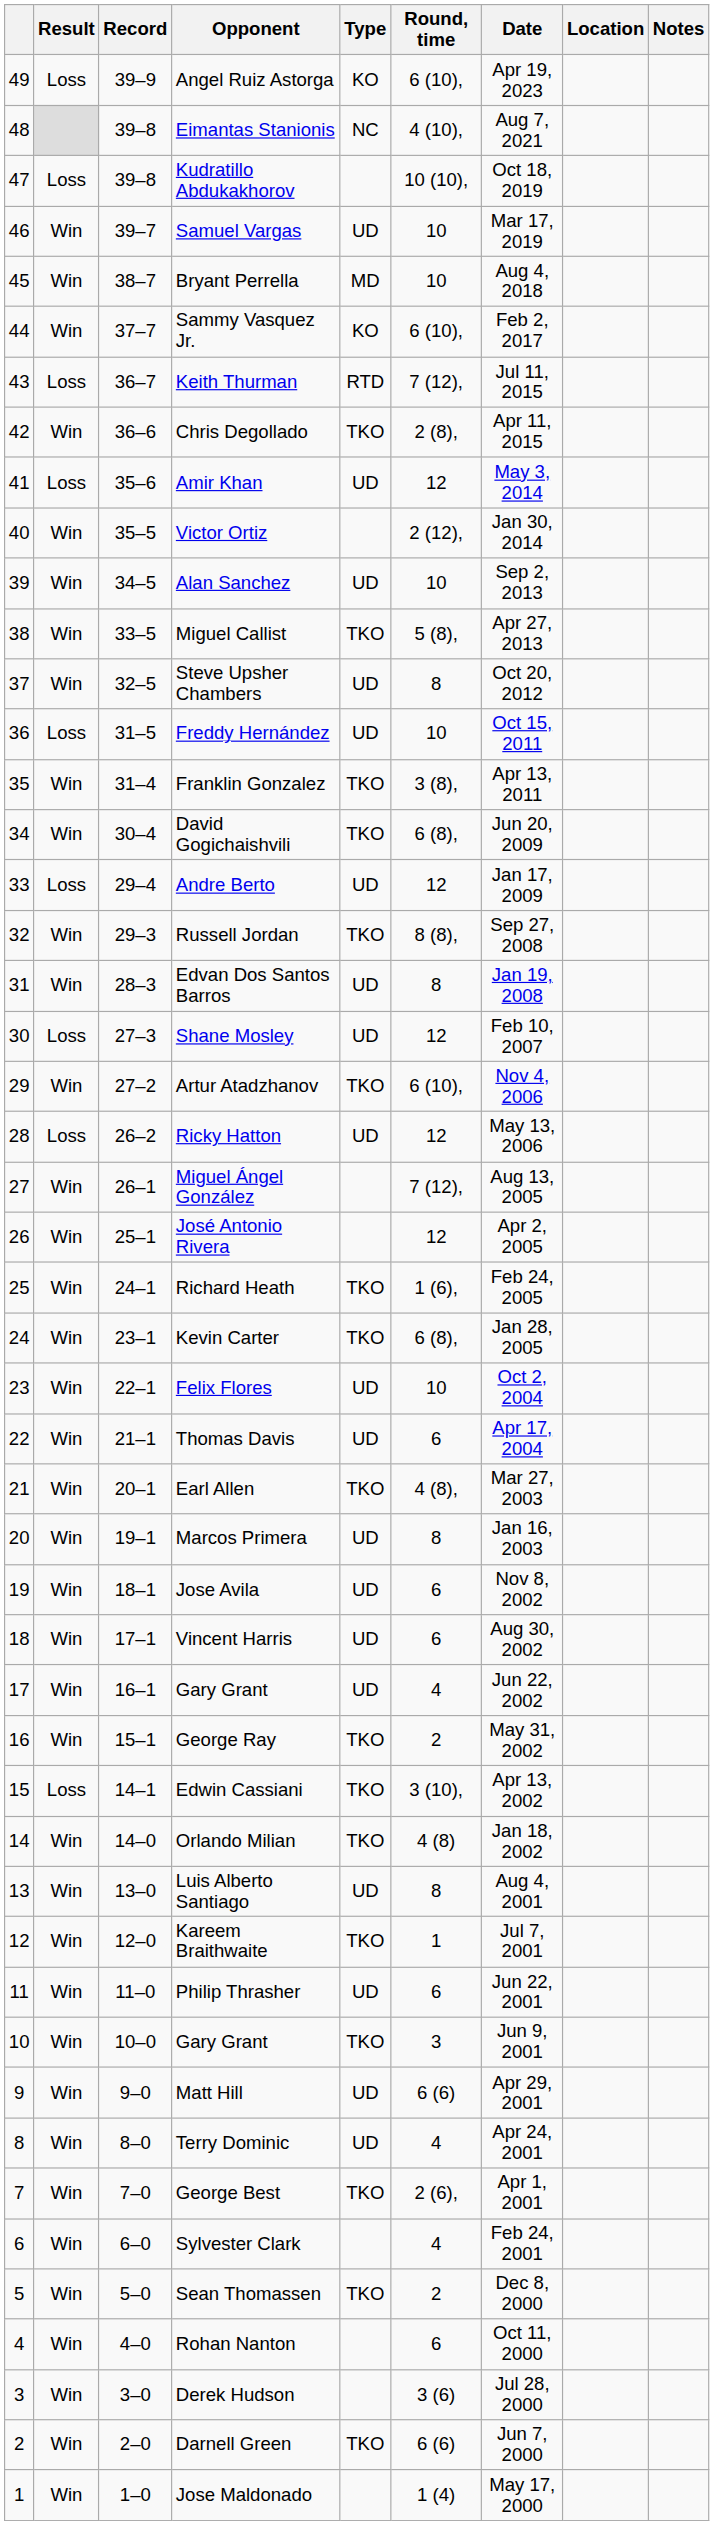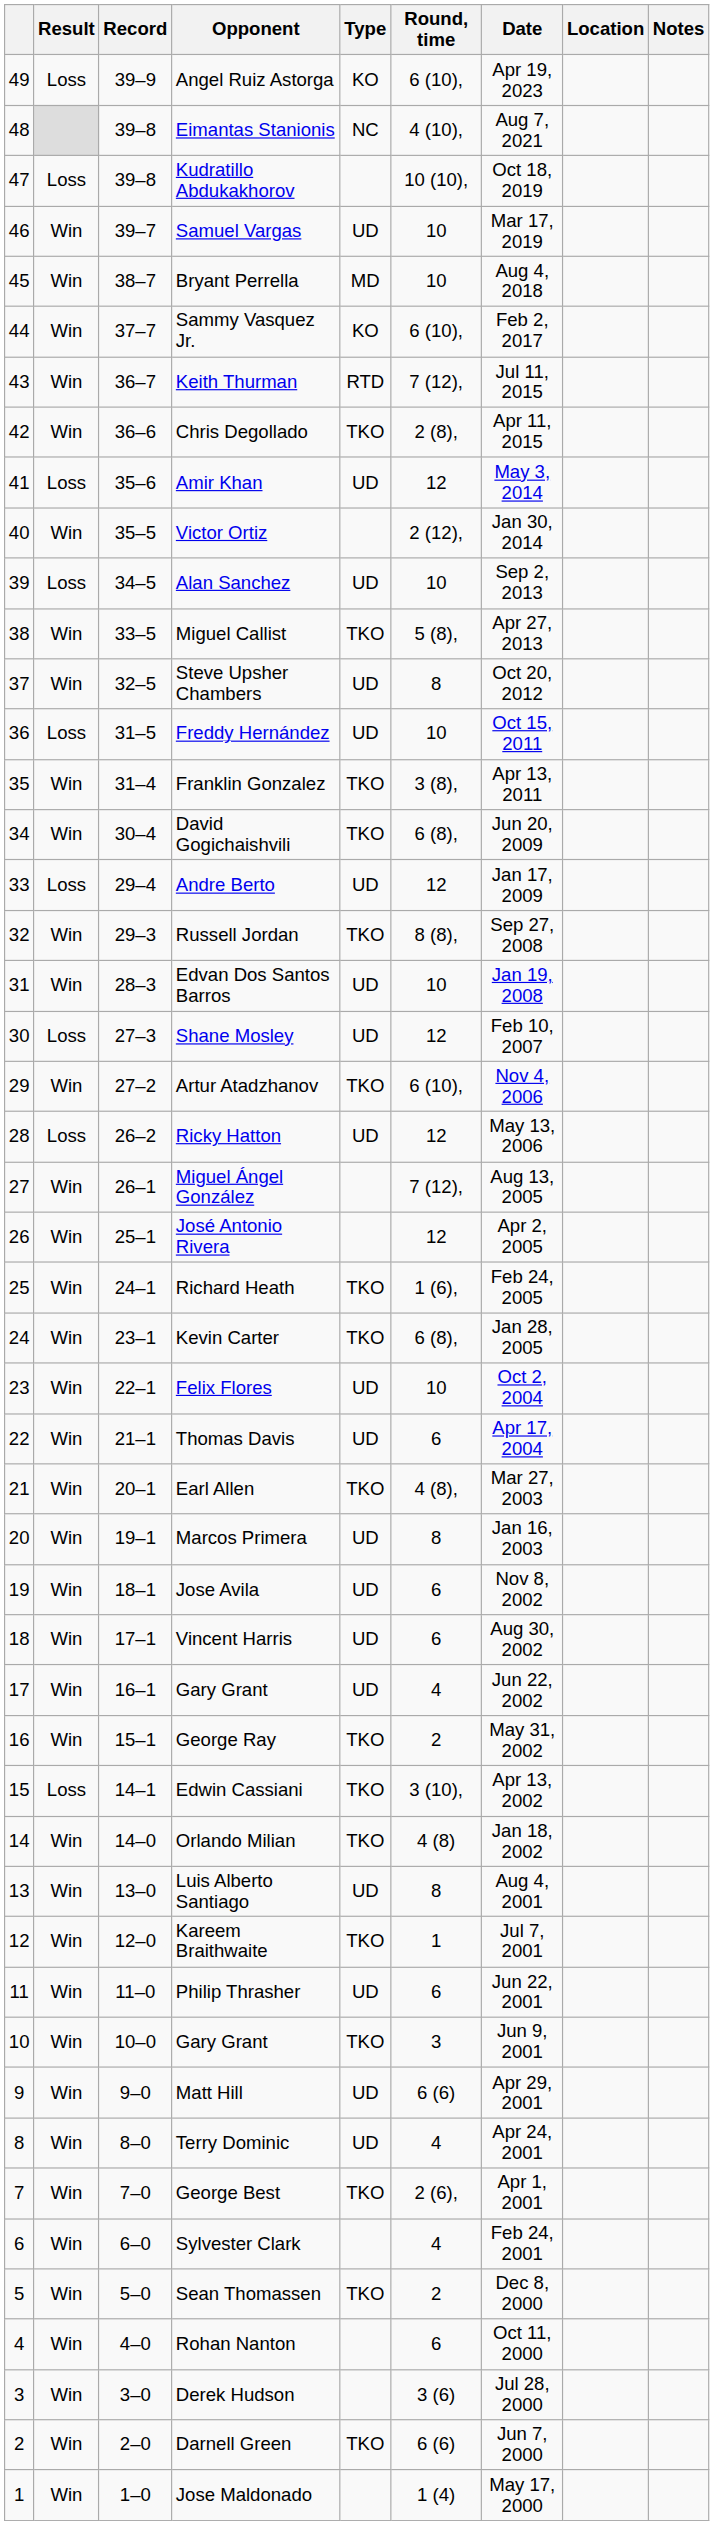 <table class="wikitable" style="text-align:center">
 <tr>
 <th></th>
 <th>Result</th>
 <th>Record</th>
 <th>Opponent</th>
 <th>Type</th>
 <th>Round, time</th>
 <th>Date</th>
 <th>Location</th>
 <th>Notes</th>
 </tr>
 <tr>
 <td>49</td>
 <td>Loss</td>
 <td>39–9 </td>
 <td style="text-align:left;">Angel Ruiz Astorga</td>
 <td>KO</td>
 <td>6 (10), </td>
 <td>Apr 19, 2023</td>
 <td style="text-align:left;"></td>
 <td></td>
 </tr>
 <tr>
 <td>48</td>
 <td style="background:#DDD"></td>
 <td>39–8 </td>
 <td style="text-align:left;"><a href='#'>Eimantas Stanionis</a></td>
 <td>NC</td>
 <td>4 (10), </td>
 <td>Aug 7, 2021</td>
 <td style="text-align:left;"></td>
 <td style="text-align:left;"></td>
 </tr>
 <tr>
 <td>47</td>
 <td>Loss</td>
 <td>39–8</td>
 <td style="text-align:left;"><a href='#'>Kudratillo Abdukakhorov</a></td>
 <td></td>
 <td>10 (10), </td>
 <td>Oct 18, 2019</td>
 <td style="text-align:left;"></td>
 <td style="text-align:left;"></td>
 </tr>
 <tr>
 <td>46</td>
 <td>Win</td>
 <td>39–7</td>
 <td style="text-align:left;"><a href='#'>Samuel Vargas</a></td>
 <td>UD</td>
 <td>10</td>
 <td>Mar 17, 2019</td>
 <td style="text-align:left;"></td>
 <td></td>
 </tr>
 <tr>
 <td>45</td>
 <td>Win</td>
 <td>38–7</td>
 <td style="text-align:left;">Bryant Perrella</td>
 <td>MD</td>
 <td>10</td>
 <td>Aug 4, 2018</td>
 <td style="text-align:left;"></td>
 <td></td>
 </tr>
 <tr>
 <td>44</td>
 <td>Win</td>
 <td>37–7</td>
 <td style="text-align:left;">Sammy Vasquez Jr.</td>
 <td>KO</td>
 <td>6 (10), </td>
 <td>Feb 2, 2017</td>
 <td style="text-align:left;"></td>
 <td></td>
 </tr>
 <tr>
 <td>43</td>
-<td>Loss</td>
+<td>Win</td>
 <td>36–7</td>
 <td style="text-align:left;"><a href='#'>Keith Thurman</a></td>
 <td>RTD</td>
 <td>7 (12), </td>
 <td>Jul 11, 2015</td>
 <td style="text-align:left;"></td>
 <td style="text-align:left;"></td>
 </tr>
 <tr>
 <td>42</td>
 <td>Win</td>
 <td>36–6</td>
 <td style="text-align:left;">Chris Degollado</td>
 <td>TKO</td>
 <td>2 (8), </td>
 <td>Apr 11, 2015</td>
 <td style="text-align:left;"></td>
 <td></td>
 </tr>
 <tr>
 <td>41</td>
 <td>Loss</td>
 <td>35–6</td>
 <td style="text-align:left;"><a href='#'>Amir Khan</a></td>
 <td>UD</td>
 <td>12</td>
 <td><a href='#'>May 3, 2014</a></td>
 <td style="text-align:left;"></td>
 <td style="text-align:left;"></td>
 </tr>
 <tr>
 <td>40</td>
 <td>Win</td>
 <td>35–5</td>
 <td style="text-align:left;"><a href='#'>Victor Ortiz</a></td>
 <td></td>
 <td>2 (12), </td>
 <td>Jan 30, 2014</td>
 <td style="text-align:left;"></td>
 <td style="text-align:left;"></td>
 </tr>
 <tr>
 <td>39</td>
-<td>Win</td>
+<td>Loss</td>
 <td>34–5</td>
 <td style="text-align:left;"><a href='#'>Alan Sanchez</a></td>
 <td>UD</td>
 <td>10</td>
 <td>Sep 2, 2013</td>
 <td style="text-align:left;"></td>
 <td style="text-align:left;"></td>
 </tr>
 <tr>
 <td>38</td>
 <td>Win</td>
 <td>33–5</td>
 <td style="text-align:left;">Miguel Callist</td>
 <td>TKO</td>
 <td>5 (8), </td>
 <td>Apr 27, 2013</td>
 <td style="text-align:left;"></td>
 <td></td>
 </tr>
 <tr>
 <td>37</td>
 <td>Win</td>
 <td>32–5</td>
 <td style="text-align:left;">Steve Upsher Chambers</td>
 <td>UD</td>
 <td>8</td>
 <td>Oct 20, 2012</td>
 <td style="text-align:left;"></td>
 <td></td>
 </tr>
 <tr>
 <td>36</td>
 <td>Loss</td>
 <td>31–5</td>
 <td style="text-align:left;"><a href='#'>Freddy Hernández</a></td>
 <td>UD</td>
 <td>10</td>
 <td><a href='#'>Oct 15, 2011</a></td>
 <td style="text-align:left;"></td>
 <td></td>
 </tr>
 <tr>
 <td>35</td>
 <td>Win</td>
 <td>31–4</td>
 <td style="text-align:left;">Franklin Gonzalez</td>
 <td>TKO</td>
 <td>3 (8), </td>
 <td>Apr 13, 2011</td>
 <td style="text-align:left;"></td>
 <td></td>
 </tr>
 <tr>
 <td>34</td>
 <td>Win</td>
 <td>30–4</td>
 <td style="text-align:left;">David Gogichaishvili</td>
 <td>TKO</td>
 <td>6 (8), </td>
 <td>Jun 20, 2009</td>
 <td style="text-align:left;"></td>
 <td></td>
 </tr>
 <tr>
 <td>33</td>
 <td>Loss</td>
 <td>29–4</td>
 <td style="text-align:left;"><a href='#'>Andre Berto</a></td>
 <td>UD</td>
 <td>12</td>
 <td>Jan 17, 2009</td>
 <td style="text-align:left;"></td>
 <td style="text-align:left;"></td>
 </tr>
 <tr>
 <td>32</td>
 <td>Win</td>
 <td>29–3</td>
 <td style="text-align:left;">Russell Jordan</td>
 <td>TKO</td>
 <td>8 (8), </td>
 <td>Sep 27, 2008</td>
 <td style="text-align:left;"></td>
 <td></td>
 </tr>
 <tr>
 <td>31</td>
 <td>Win</td>
 <td>28–3</td>
 <td style="text-align:left;">Edvan Dos Santos Barros</td>
 <td>UD</td>
-<td>8</td>
+<td>10</td>
 <td><a href='#'>Jan 19, 2008</a></td>
 <td style="text-align:left;"></td>
 <td></td>
 </tr>
 <tr>
 <td>30</td>
 <td>Loss</td>
 <td>27–3</td>
 <td style="text-align:left;"><a href='#'>Shane Mosley</a></td>
 <td>UD</td>
 <td>12</td>
 <td>Feb 10, 2007</td>
 <td style="text-align:left;"></td>
 <td style="text-align:left;"></td>
 </tr>
 <tr>
 <td>29</td>
 <td>Win</td>
 <td>27–2</td>
 <td style="text-align:left;">Artur Atadzhanov</td>
 <td>TKO</td>
 <td>6 (10), </td>
 <td><a href='#'>Nov 4, 2006</a></td>
 <td style="text-align:left;"></td>
 <td></td>
 </tr>
 <tr>
 <td>28</td>
 <td>Loss</td>
 <td>26–2</td>
 <td style="text-align:left;"><a href='#'>Ricky Hatton</a></td>
 <td>UD</td>
 <td>12</td>
 <td>May 13, 2006</td>
 <td style="text-align:left;"></td>
 <td style="text-align:left;"></td>
 </tr>
 <tr>
 <td>27</td>
 <td>Win</td>
 <td>26–1</td>
 <td style="text-align:left;"><a href='#'>Miguel Ángel González</a></td>
 <td></td>
 <td>7 (12), </td>
 <td>Aug 13, 2005</td>
 <td style="text-align:left;"></td>
 <td style="text-align:left;"></td>
 </tr>
 <tr>
 <td>26</td>
 <td>Win</td>
 <td>25–1</td>
 <td style="text-align:left;"><a href='#'>José Antonio Rivera</a></td>
 <td></td>
 <td>12</td>
 <td>Apr 2, 2005</td>
 <td style="text-align:left;"></td>
 <td style="text-align:left;"></td>
 </tr>
 <tr>
 <td>25</td>
 <td>Win</td>
 <td>24–1</td>
 <td style="text-align:left;">Richard Heath</td>
 <td>TKO</td>
 <td>1 (6), </td>
 <td>Feb 24, 2005</td>
 <td style="text-align:left;"></td>
 <td></td>
 </tr>
 <tr>
 <td>24</td>
 <td>Win</td>
 <td>23–1</td>
 <td style="text-align:left;">Kevin Carter</td>
 <td>TKO</td>
 <td>6 (8), </td>
 <td>Jan 28, 2005</td>
 <td style="text-align:left;"></td>
 <td></td>
 </tr>
 <tr>
 <td>23</td>
 <td>Win</td>
 <td>22–1</td>
 <td style="text-align:left;"><a href='#'>Felix Flores</a></td>
 <td>UD</td>
 <td>10</td>
 <td><a href='#'>Oct 2, 2004</a></td>
 <td style="text-align:left;"></td>
 <td></td>
 </tr>
 <tr>
 <td>22</td>
 <td>Win</td>
 <td>21–1</td>
 <td style="text-align:left;">Thomas Davis</td>
 <td>UD</td>
 <td>6</td>
 <td><a href='#'>Apr 17, 2004</a></td>
 <td style="text-align:left;"></td>
 <td></td>
 </tr>
 <tr>
 <td>21</td>
 <td>Win</td>
 <td>20–1</td>
 <td style="text-align:left;">Earl Allen</td>
 <td>TKO</td>
 <td>4 (8), </td>
 <td>Mar 27, 2003</td>
 <td style="text-align:left;"></td>
 <td></td>
 </tr>
 <tr>
 <td>20</td>
 <td>Win</td>
 <td>19–1</td>
 <td style="text-align:left;">Marcos Primera</td>
 <td>UD</td>
 <td>8</td>
 <td>Jan 16, 2003</td>
 <td style="text-align:left;"></td>
 <td></td>
 </tr>
 <tr>
 <td>19</td>
 <td>Win</td>
 <td>18–1</td>
 <td style="text-align:left;">Jose Avila</td>
 <td>UD</td>
 <td>6</td>
 <td>Nov 8, 2002</td>
 <td style="text-align:left;"></td>
 <td></td>
 </tr>
 <tr>
 <td>18</td>
 <td>Win</td>
 <td>17–1</td>
 <td style="text-align:left;">Vincent Harris</td>
 <td>UD</td>
 <td>6</td>
 <td>Aug 30, 2002</td>
 <td style="text-align:left;"></td>
 <td></td>
 </tr>
 <tr>
 <td>17</td>
 <td>Win</td>
 <td>16–1</td>
 <td style="text-align:left;">Gary Grant</td>
 <td>UD</td>
 <td>4</td>
 <td>Jun 22, 2002</td>
 <td style="text-align:left;"></td>
 <td></td>
 </tr>
 <tr>
 <td>16</td>
 <td>Win</td>
 <td>15–1</td>
 <td style="text-align:left;">George Ray</td>
 <td>TKO</td>
 <td>2</td>
 <td>May 31, 2002</td>
 <td style="text-align:left;"></td>
 <td></td>
 </tr>
 <tr>
 <td>15</td>
 <td>Loss</td>
 <td>14–1</td>
 <td style="text-align:left;">Edwin Cassiani</td>
 <td>TKO</td>
 <td>3 (10), </td>
 <td>Apr 13, 2002</td>
 <td style="text-align:left;"></td>
 <td></td>
 </tr>
 <tr>
 <td>14</td>
 <td>Win</td>
 <td>14–0</td>
 <td style="text-align:left;">Orlando Milian</td>
 <td>TKO</td>
 <td>4 (8)</td>
 <td>Jan 18, 2002</td>
 <td style="text-align:left;"></td>
 <td></td>
 </tr>
 <tr>
 <td>13</td>
 <td>Win</td>
 <td>13–0</td>
 <td style="text-align:left;">Luis Alberto Santiago</td>
 <td>UD</td>
 <td>8</td>
 <td>Aug 4, 2001</td>
 <td style="text-align:left;"></td>
 <td></td>
 </tr>
 <tr>
 <td>12</td>
 <td>Win</td>
 <td>12–0</td>
 <td style="text-align:left;">Kareem Braithwaite</td>
 <td>TKO</td>
 <td>1</td>
 <td>Jul 7, 2001</td>
 <td style="text-align:left;"></td>
 <td></td>
 </tr>
 <tr>
 <td>11</td>
 <td>Win</td>
 <td>11–0</td>
 <td style="text-align:left;">Philip Thrasher</td>
 <td>UD</td>
 <td>6</td>
 <td>Jun 22, 2001</td>
 <td style="text-align:left;"></td>
 <td></td>
 </tr>
 <tr>
 <td>10</td>
 <td>Win</td>
 <td>10–0</td>
 <td style="text-align:left;">Gary Grant</td>
 <td>TKO</td>
 <td>3</td>
 <td>Jun 9, 2001</td>
 <td style="text-align:left;"></td>
 <td></td>
 </tr>
 <tr>
 <td>9</td>
 <td>Win</td>
 <td>9–0</td>
 <td style="text-align:left;">Matt Hill</td>
 <td>UD</td>
 <td>6 (6)</td>
 <td>Apr 29, 2001</td>
 <td style="text-align:left;"></td>
 <td></td>
 </tr>
 <tr>
 <td>8</td>
 <td>Win</td>
 <td>8–0</td>
 <td style="text-align:left;">Terry Dominic</td>
 <td>UD</td>
 <td>4</td>
 <td>Apr 24, 2001</td>
 <td style="text-align:left;"></td>
 <td></td>
 </tr>
 <tr>
 <td>7</td>
 <td>Win</td>
 <td>7–0</td>
 <td style="text-align:left;">George Best</td>
 <td>TKO</td>
 <td>2 (6), </td>
 <td>Apr 1, 2001</td>
 <td style="text-align:left;"></td>
 <td></td>
 </tr>
 <tr>
 <td>6</td>
 <td>Win</td>
 <td>6–0</td>
 <td style="text-align:left;">Sylvester Clark</td>
 <td></td>
 <td>4</td>
 <td>Feb 24, 2001</td>
 <td style="text-align:left;"></td>
 <td></td>
 </tr>
 <tr>
 <td>5</td>
 <td>Win</td>
 <td>5–0</td>
 <td style="text-align:left;">Sean Thomassen</td>
 <td>TKO</td>
 <td>2</td>
 <td>Dec 8, 2000</td>
 <td style="text-align:left;"></td>
 <td></td>
 </tr>
 <tr>
 <td>4</td>
 <td>Win</td>
 <td>4–0</td>
 <td style="text-align:left;">Rohan Nanton</td>
 <td></td>
 <td>6</td>
 <td>Oct 11, 2000</td>
 <td style="text-align:left;"></td>
 <td></td>
 </tr>
 <tr>
 <td>3</td>
 <td>Win</td>
 <td>3–0</td>
 <td style="text-align:left;">Derek Hudson</td>
 <td></td>
 <td>3 (6)</td>
 <td>Jul 28, 2000</td>
 <td style="text-align:left;"></td>
 <td></td>
 </tr>
 <tr>
 <td>2</td>
 <td>Win</td>
 <td>2–0</td>
 <td style="text-align:left;">Darnell Green</td>
 <td>TKO</td>
 <td>6 (6)</td>
 <td>Jun 7, 2000</td>
 <td style="text-align:left;"></td>
 <td></td>
 </tr>
 <tr>
 <td>1</td>
 <td>Win</td>
 <td>1–0</td>
 <td style="text-align:left;">Jose Maldonado</td>
 <td></td>
 <td>1 (4)</td>
 <td>May 17, 2000</td>
 <td style="text-align:left;"></td>
 <td></td>
 </tr>
 </table>
